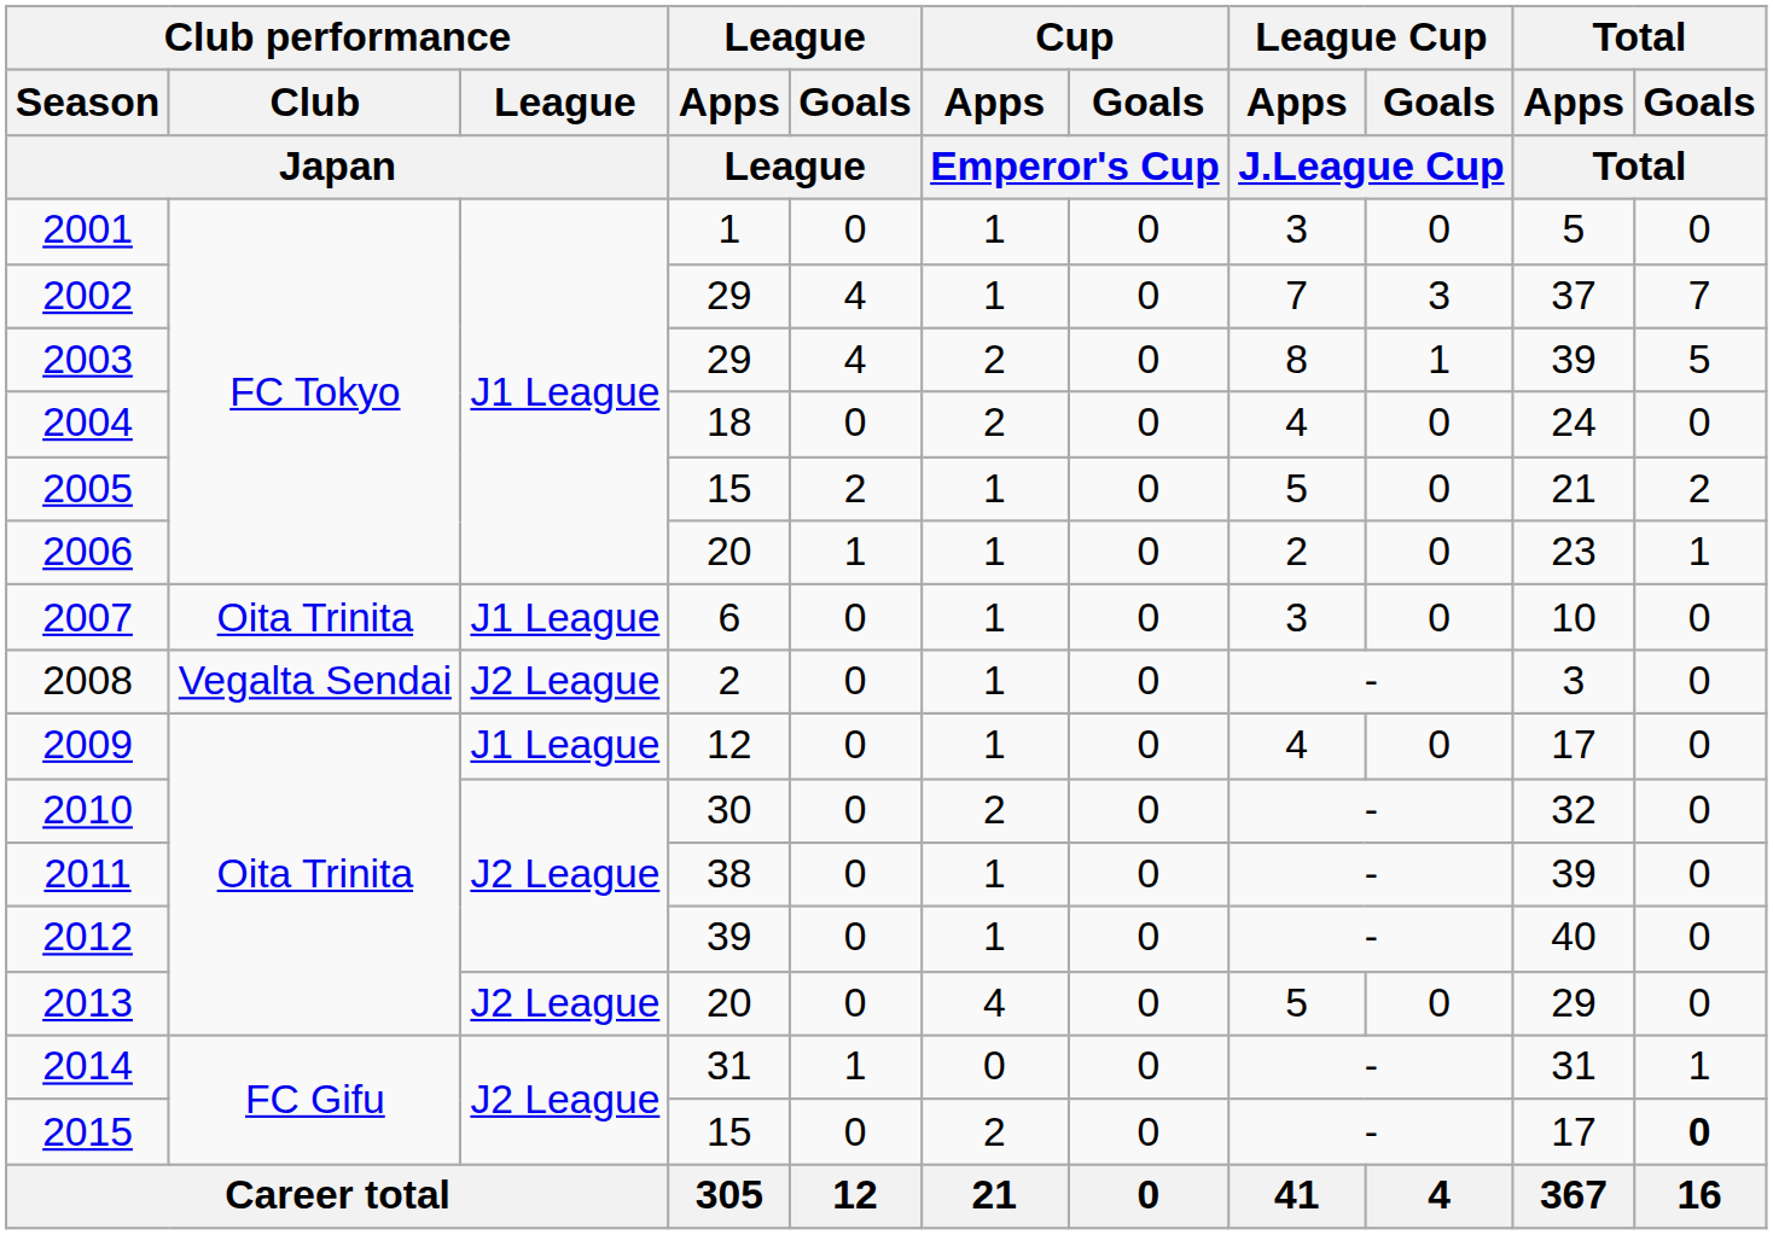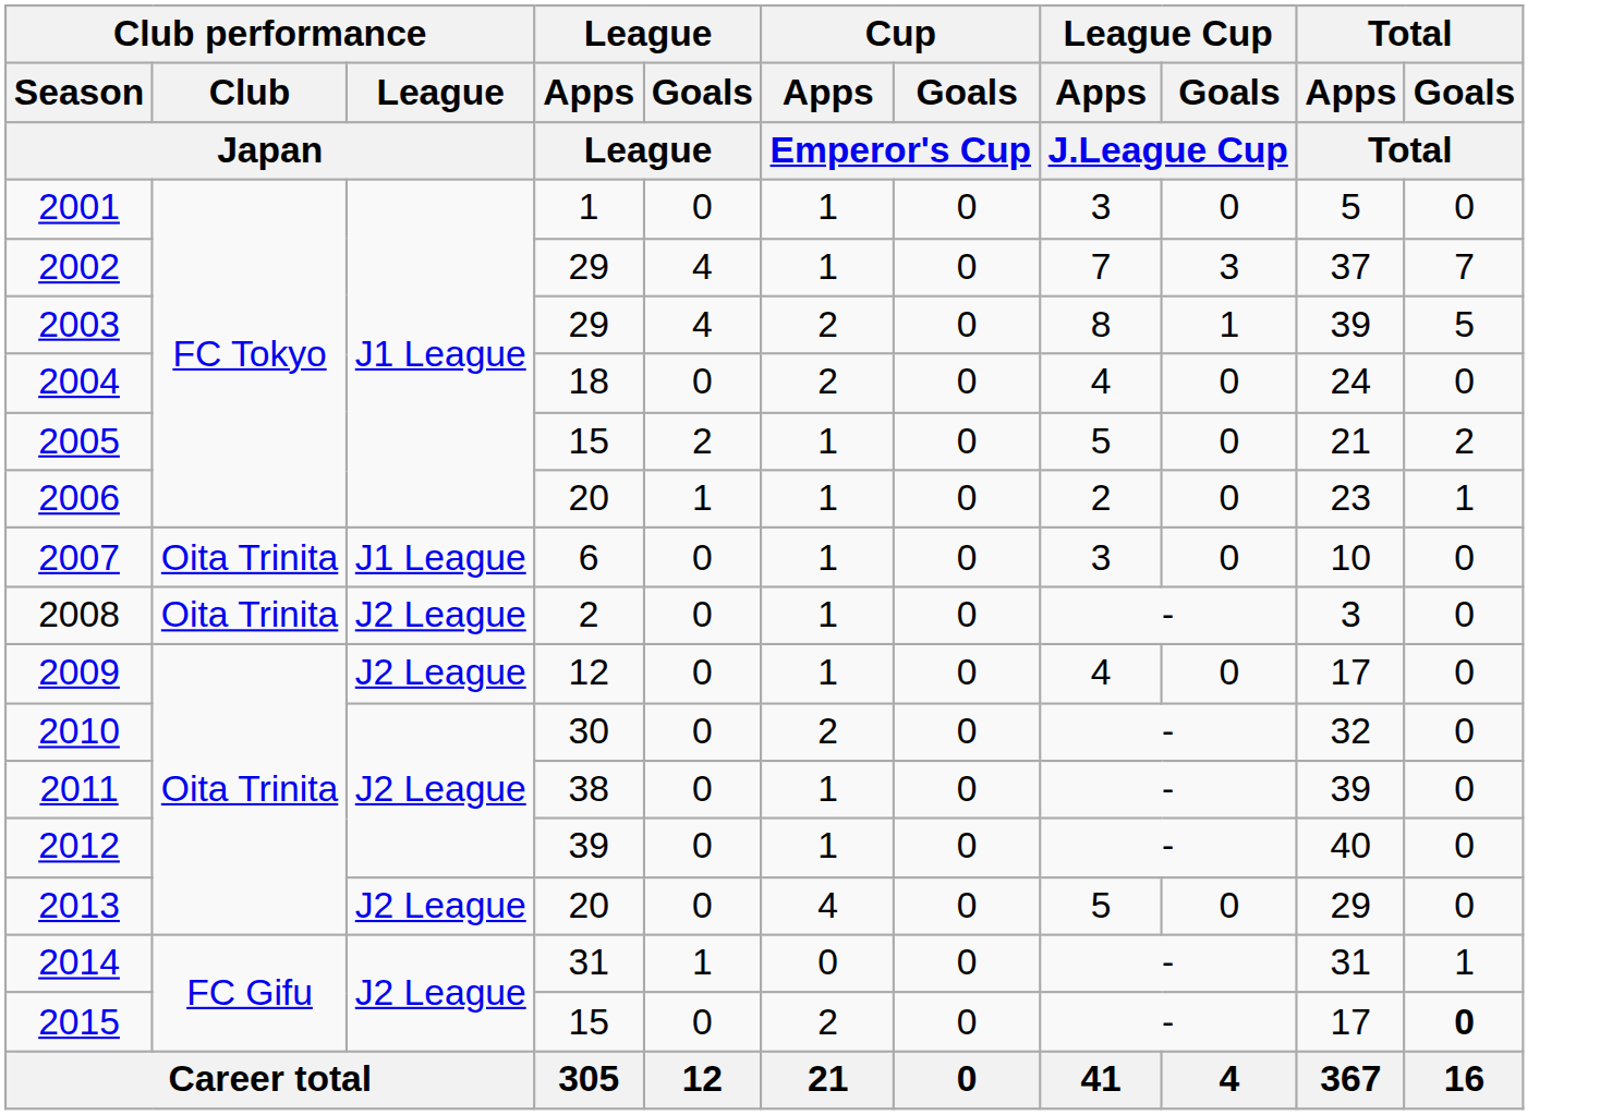 <table class="wikitable" style="text-align:center">
 <tr>
 <th colspan=3>Club performance</th>
 <th colspan=2>League</th>
 <th colspan=2>Cup</th>
 <th colspan=2>League Cup</th>
 <th colspan=2>Total</th>
 </tr>
 <tr>
 <th>Season</th>
 <th>Club</th>
 <th>League</th>
 <th>Apps</th>
 <th>Goals</th>
 <th>Apps</th>
 <th>Goals</th>
 <th>Apps</th>
 <th>Goals</th>
 <th>Apps</th>
 <th>Goals</th>
 </tr>
 <tr>
 <th colspan=3>Japan</th>
 <th colspan=2>League</th>
 <th colspan=2><a href='#'>Emperor's Cup</a></th>
 <th colspan=2><a href='#'>J.League Cup</a></th>
 <th colspan=2>Total</th>
 </tr>
 <tr>
 <td><a href='#'>2001</a></td>
 <td rowspan="6"><a href='#'>FC Tokyo</a></td>
 <td rowspan="6"><a href='#'>J1 League</a></td>
 <td>1</td>
 <td>0</td>
 <td>1</td>
 <td>0</td>
 <td>3</td>
 <td>0</td>
 <td>5</td>
 <td>0</td>
 </tr>
 <tr>
 <td><a href='#'>2002</a></td>
 <td>29</td>
 <td>4</td>
 <td>1</td>
 <td>0</td>
 <td>7</td>
 <td>3</td>
 <td>37</td>
 <td>7</td>
 </tr>
 <tr>
 <td><a href='#'>2003</a></td>
 <td>29</td>
 <td>4</td>
 <td>2</td>
 <td>0</td>
 <td>8</td>
 <td>1</td>
 <td>39</td>
 <td>5</td>
 </tr>
 <tr>
 <td><a href='#'>2004</a></td>
 <td>18</td>
 <td>0</td>
 <td>2</td>
 <td>0</td>
 <td>4</td>
 <td>0</td>
 <td>24</td>
 <td>0</td>
 </tr>
 <tr>
 <td><a href='#'>2005</a></td>
 <td>15</td>
 <td>2</td>
 <td>1</td>
 <td>0</td>
 <td>5</td>
 <td>0</td>
 <td>21</td>
 <td>2</td>
 </tr>
 <tr>
 <td><a href='#'>2006</a></td>
 <td>20</td>
 <td>1</td>
 <td>1</td>
 <td>0</td>
 <td>2</td>
 <td>0</td>
 <td>23</td>
 <td>1</td>
 </tr>
 <tr>
 <td><a href='#'>2007</a></td>
 <td><a href='#'>Oita Trinita</a></td>
 <td><a href='#'>J1 League</a></td>
 <td>6</td>
 <td>0</td>
 <td>1</td>
 <td>0</td>
 <td>3</td>
 <td>0</td>
 <td>10</td>
 <td>0</td>
 </tr>
 <tr>
 <td>2008</td>
-<td><a href='#'>Vegalta Sendai</a></td>
+<td><a href='#'>Oita Trinita</a></td>
 <td><a href='#'>J2 League</a></td>
 <td>2</td>
 <td>0</td>
 <td>1</td>
 <td>0</td>
 <td colspan="2">-</td>
 <td>3</td>
 <td>0</td>
 </tr>
 <tr>
 <td><a href='#'>2009</a></td>
 <td rowspan="5"><a href='#'>Oita Trinita</a></td>
-<td><a href='#'>J1 League</a></td>
+<td><a href='#'>J2 League</a></td>
 <td>12</td>
 <td>0</td>
 <td>1</td>
 <td>0</td>
 <td>4</td>
 <td>0</td>
 <td>17</td>
 <td>0</td>
 </tr>
 <tr>
 <td><a href='#'>2010</a></td>
 <td rowspan="3"><a href='#'>J2 League</a></td>
 <td>30</td>
 <td>0</td>
 <td>2</td>
 <td>0</td>
 <td colspan="2">-</td>
 <td>32</td>
 <td>0</td>
 </tr>
 <tr>
 <td><a href='#'>2011</a></td>
 <td>38</td>
 <td>0</td>
 <td>1</td>
 <td>0</td>
 <td colspan="2">-</td>
 <td>39</td>
 <td>0</td>
 </tr>
 <tr>
 <td><a href='#'>2012</a></td>
 <td>39</td>
 <td>0</td>
 <td>1</td>
 <td>0</td>
 <td colspan="2">-</td>
 <td>40</td>
 <td>0</td>
 </tr>
 <tr>
 <td><a href='#'>2013</a></td>
 <td><a href='#'>J2 League</a></td>
 <td>20</td>
 <td>0</td>
 <td>4</td>
 <td>0</td>
 <td>5</td>
 <td>0</td>
 <td>29</td>
 <td>0</td>
 </tr>
 <tr>
 <td><a href='#'>2014</a></td>
 <td rowspan=2><a href='#'>FC Gifu</a></td>
 <td rowspan=2><a href='#'>J2 League</a></td>
 <td>31</td>
 <td>1</td>
 <td>0</td>
 <td>0</td>
 <td colspan="2">-</td>
 <td>31</td>
 <td>1</td>
 </tr>
 <tr>
 <td><a href='#'>2015</a></td>
 <td>15</td>
 <td>0</td>
 <td>2</td>
 <td>0</td>
 <td colspan="2">-</td>
 <td>17</td>
 <td><strong>0</strong></td>
 </tr>
 <tr>
 <th colspan=3>Career total</th>
 <th>305</th>
 <th>12</th>
 <th>21</th>
 <th>0</th>
 <th>41</th>
 <th>4</th>
 <th>367</th>
 <th>16</th>
 </tr>
 </table>
